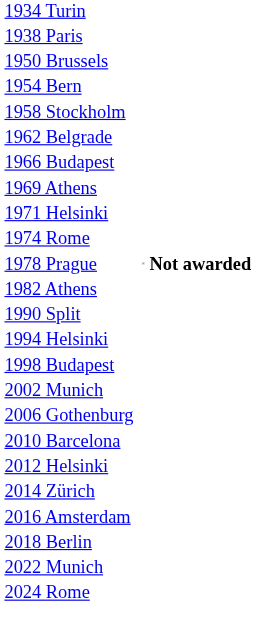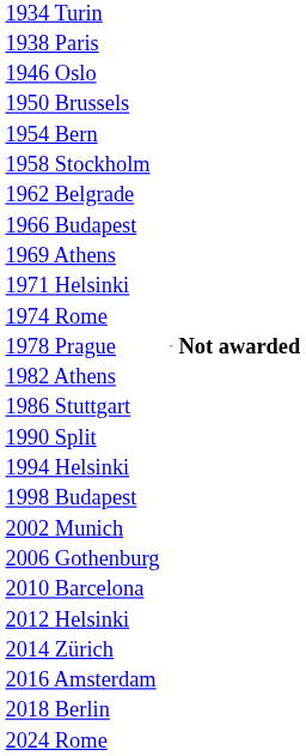 <table>
 <tr>
 <td><a href='#'>1934 Turin</a><br></td>
 <td></td>
 <td></td>
 <td></td>
 </tr>
 <tr>
 <td><a href='#'>1938 Paris</a><br></td>
+<td></td>
+<td></td>
+<td></td>
+</tr>
+<tr>
+<td><a href='#'>1946 Oslo</a><br></td>
 <td></td>
 <td></td>
 <td></td>
 </tr>
 <tr>
 <td><a href='#'>1950 Brussels</a><br></td>
 <td></td>
 <td></td>
 <td></td>
 </tr>
 <tr>
 <td><a href='#'>1954 Bern</a><br></td>
 <td></td>
 <td></td>
 <td></td>
 </tr>
 <tr>
 <td><a href='#'>1958 Stockholm</a><br></td>
 <td></td>
 <td></td>
 <td></td>
 </tr>
 <tr>
 <td><a href='#'>1962 Belgrade</a><br></td>
 <td></td>
 <td></td>
 <td></td>
 </tr>
 <tr>
 <td><a href='#'>1966 Budapest</a><br></td>
 <td></td>
 <td></td>
 <td></td>
 </tr>
 <tr>
 <td><a href='#'>1969 Athens</a><br></td>
 <td></td>
 <td></td>
 <td></td>
 </tr>
 <tr>
 <td><a href='#'>1971 Helsinki</a><br></td>
 <td></td>
 <td></td>
 <td></td>
 </tr>
 <tr>
 <td><a href='#'>1974 Rome</a><br></td>
 <td></td>
 <td></td>
 <td></td>
 </tr>
 <tr>
 <td><a href='#'>1978 Prague</a><br></td>
 <td></td>
 <td><hr></td>
 <th>Not awarded</th>
 </tr>
 <tr>
 <td><a href='#'>1982 Athens</a><br></td>
 <td></td>
 <td></td>
 <td></td>
 </tr>
 <tr>
+<td><a href='#'>1986 Stuttgart</a><br></td>
+<td></td>
+<td></td>
+<td></td>
+</tr>
+<tr>
 <td><a href='#'>1990 Split</a><br></td>
 <td></td>
 <td></td>
 <td></td>
 </tr>
 <tr>
 <td><a href='#'>1994 Helsinki</a><br></td>
 <td></td>
 <td></td>
 <td></td>
 </tr>
 <tr>
 <td><a href='#'>1998 Budapest</a><br></td>
 <td></td>
 <td></td>
 <td></td>
 </tr>
 <tr>
 <td><a href='#'>2002 Munich</a><br></td>
 <td></td>
 <td></td>
 <td></td>
 </tr>
 <tr>
 <td><a href='#'>2006 Gothenburg</a><br></td>
 <td></td>
 <td></td>
 <td></td>
 </tr>
 <tr>
 <td><a href='#'>2010 Barcelona</a><br></td>
 <td></td>
 <td></td>
 <td></td>
 </tr>
 <tr>
 <td><a href='#'>2012 Helsinki</a><br></td>
 <td></td>
 <td></td>
 <td></td>
 </tr>
 <tr>
 <td><a href='#'>2014 Zürich</a><br></td>
 <td></td>
 <td></td>
 <td></td>
 </tr>
 <tr>
 <td><a href='#'>2016 Amsterdam</a><br></td>
 <td></td>
 <td></td>
 <td></td>
 </tr>
 <tr>
 <td><a href='#'>2018 Berlin</a><br></td>
 <td></td>
 <td></td>
 <td></td>
 </tr>
 <tr>
-<td><a href='#'>2022 Munich</a><br></td>
-<td></td>
-<td></td>
-<td></td>
-</tr>
-<tr>
 <td><a href='#'>2024 Rome</a><br></td>
 <td></td>
 <td></td>
 <td></td>
 </tr>
 </table>
